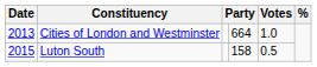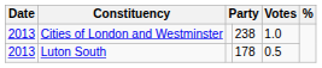 <table class="wikitable">
 <tr>
 <th>Date</th>
 <th>Constituency</th>
 <th colspan=2>Party</th>
 <th>Votes</th>
 <th>%</th>
 </tr>
 <tr>
 <td><a href='#'>2013</a></td>
 <td><a href='#'>Cities of London and Westminster</a></td>
 <td></td>
-<td>664</td>
+<td>238</td>
 <td>1.0</td>
 </tr>
 <tr>
-<td><a href='#'>2015</a></td>
+<td><a href='#'>2013</a></td>
 <td><a href='#'>Luton South</a></td>
 <td></td>
-<td>158</td>
+<td>178</td>
 <td>0.5</td>
 </tr>
 </table>
